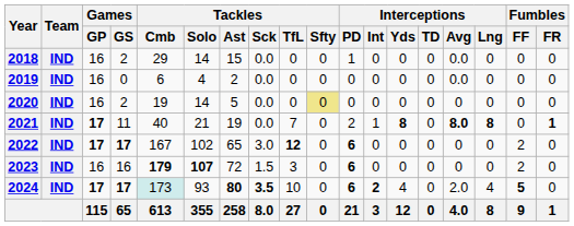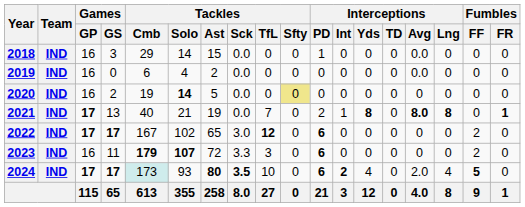 <table class="wikitable" style="text-align:center;">
 <tr>
 <th rowspan="2">Year</th>
 <th rowspan="2">Team</th>
 <th colspan="2">Games</th>
 <th colspan="6">Tackles</th>
 <th colspan="6">Interceptions</th>
 <th colspan="2">Fumbles</th>
 </tr>
 <tr>
 <th>GP</th>
 <th>GS</th>
 <th>Cmb</th>
 <th>Solo</th>
 <th>Ast</th>
 <th>Sck</th>
 <th>TfL</th>
 <th>Sfty</th>
 <th>PD</th>
 <th>Int</th>
 <th>Yds</th>
 <th>TD</th>
 <th>Avg</th>
 <th>Lng</th>
 <th>FF</th>
 <th>FR</th>
 </tr>
 <tr>
 <th><a href='#'>2018</a></th>
 <th><a href='#'>IND</a></th>
 <td>16</td>
-<td>2</td>
+<td>3</td>
 <td>29</td>
 <td>14</td>
 <td>15</td>
 <td>0.0</td>
 <td>0</td>
 <td>0</td>
 <td>1</td>
 <td>0</td>
 <td>0</td>
 <td>0</td>
 <td>0.0</td>
 <td>0</td>
 <td>0</td>
 <td>0</td>
 </tr>
 <tr>
 <th><a href='#'>2019</a></th>
 <th><a href='#'>IND</a></th>
 <td>16</td>
 <td>0</td>
 <td>6</td>
 <td>4</td>
 <td>2</td>
 <td>0.0</td>
 <td>0</td>
 <td>0</td>
 <td>0</td>
 <td>0</td>
 <td>0</td>
 <td>0</td>
 <td>0.0</td>
 <td>0</td>
 <td>0</td>
 <td>0</td>
 </tr>
 <tr>
 <th><a href='#'>2020</a></th>
 <th><a href='#'>IND</a></th>
 <td>16</td>
 <td>2</td>
 <td>19</td>
-<td>14</td>
+<td><strong>14</strong></td>
 <td>5</td>
 <td>0.0</td>
 <td>0</td>
 <td style="background: khaki;">0</td>
 <td>0</td>
 <td>0</td>
 <td>0</td>
 <td>0</td>
 <td>0</td>
 <td>0</td>
 <td>0</td>
 <td>0</td>
 </tr>
 <tr>
 <th><a href='#'>2021</a></th>
 <th><a href='#'>IND</a></th>
 <td><strong>17</strong></td>
-<td>11</td>
+<td>13</td>
 <td>40</td>
 <td>21</td>
 <td>19</td>
 <td>0.0</td>
 <td>7</td>
 <td>0</td>
 <td>2</td>
 <td>1</td>
 <td><strong>8</strong></td>
 <td>0</td>
 <td><strong>8.0</strong></td>
 <td><strong>8</strong></td>
 <td>0</td>
 <td><strong>1</strong></td>
 </tr>
 <tr>
 <th><a href='#'>2022</a></th>
 <th><a href='#'>IND</a></th>
 <td><strong>17</strong></td>
 <td><strong>17</strong></td>
 <td>167</td>
 <td>102</td>
 <td>65</td>
 <td>3.0</td>
 <td><strong>12</strong></td>
 <td>0</td>
 <td><strong>6</strong></td>
 <td>0</td>
 <td>0</td>
 <td>0</td>
 <td>0</td>
 <td>0</td>
 <td>2</td>
 <td>0</td>
 </tr>
 <tr>
 <th><a href='#'>2023</a></th>
 <th><a href='#'>IND</a></th>
 <td>16</td>
-<td>16</td>
+<td>11</td>
 <td><strong>179</strong></td>
 <td><strong>107</strong></td>
 <td>72</td>
-<td>1.5</td>
+<td>3.3</td>
 <td>3</td>
 <td>0</td>
 <td><strong>6</strong></td>
 <td>0</td>
 <td>0</td>
 <td>0</td>
 <td>0</td>
 <td>0</td>
 <td>2</td>
 <td>0</td>
 </tr>
 <tr>
 <th><a href='#'>2024</a></th>
 <th><a href='#'>IND</a></th>
 <td><strong>17</strong></td>
 <td><strong>17</strong></td>
 <td style="background:#cfecec; width:3em;">173</td>
 <td>93</td>
 <td><strong>80</strong></td>
 <td><strong>3.5</strong></td>
 <td>10</td>
 <td>0</td>
 <td><strong>6</strong></td>
 <td><strong>2</strong></td>
 <td>4</td>
 <td>0</td>
 <td>2.0</td>
 <td>4</td>
 <td><strong>5</strong></td>
 <td>0</td>
 </tr>
 <tr>
 <th colspan="2"></th>
 <th>115</th>
 <th>65</th>
 <th>613</th>
 <th>355</th>
 <th>258</th>
 <th>8.0</th>
 <th>27</th>
 <th>0</th>
 <th>21</th>
 <th>3</th>
 <th>12</th>
 <th>0</th>
 <th>4.0</th>
 <th>8</th>
 <th>9</th>
 <th>1</th>
 </tr>
 </table>
